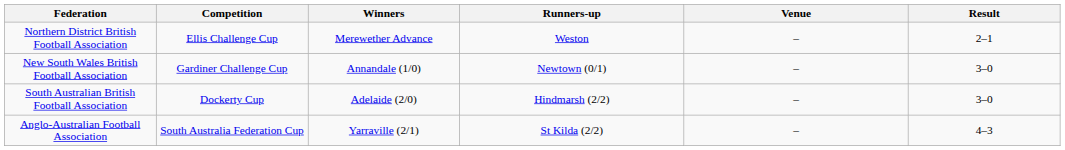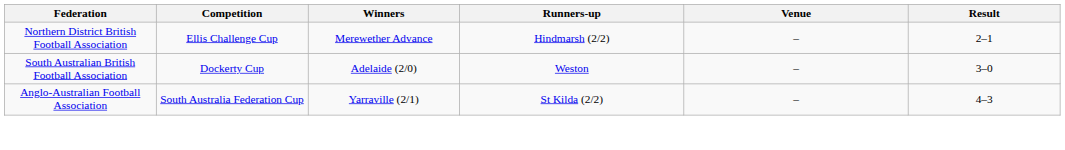 <table class="wikitable" width="75%">
 <tr>
 <th style="width:10em">Federation</th>
 <th style="width:10em">Competition</th>
 <th style="width:10em">Winners</th>
 <th style="width:15em">Runners-up</th>
 <th style="width:15em">Venue</th>
 <th style="width:10em">Result</th>
 </tr>
 <tr>
 <td align="center"><a href='#'>Northern District British Football Association</a></td>
 <td align="center"><a href='#'>Ellis Challenge Cup</a></td>
 <td align="center"><a href='#'>Merewether Advance</a></td>
-<td align="center"><a href='#'>Weston</a></td>
+<td align="center"><a href='#'>Hindmarsh</a> (2/2)</td>
 <td align="center">–</td>
 <td align="center">2–1</td>
-</tr>
-<tr>
-<td align="center"><a href='#'>New South Wales British Football Association</a></td>
-<td align="center"><a href='#'>Gardiner Challenge Cup</a></td>
-<td align="center"><a href='#'>Annandale</a> (1/0)</td>
-<td align="center"><a href='#'>Newtown</a> (0/1)</td>
-<td align="center">–</td>
-<td align="center">3–0</td>
 </tr>
 <tr>
 <td align="center"><a href='#'>South Australian British Football Association</a></td>
 <td align="center"><a href='#'>Dockerty Cup</a></td>
 <td align="center"><a href='#'>Adelaide</a> (2/0)</td>
-<td align="center"><a href='#'>Hindmarsh</a> (2/2)</td>
+<td align="center"><a href='#'>Weston</a></td>
 <td align="center">–</td>
 <td align="center">3–0</td>
 </tr>
 <tr>
 <td align="center"><a href='#'>Anglo-Australian Football Association</a></td>
 <td align="center"><a href='#'>South Australia Federation Cup</a></td>
 <td align="center"><a href='#'>Yarraville</a> (2/1)</td>
 <td align="center"><a href='#'>St Kilda</a> (2/2)</td>
 <td align="center">–</td>
 <td align="center">4–3</td>
 </tr>
 </table>
